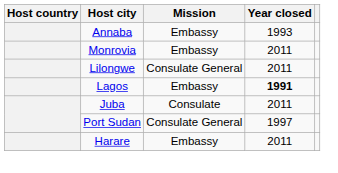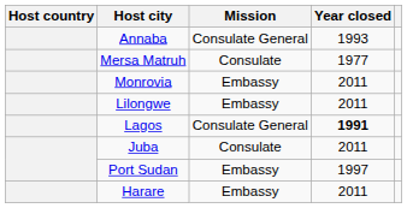 <table class="wikitable plainrowheaders" style="text-align:center">
 <tr>
 <th scope="col">Host country</th>
 <th scope="col">Host city</th>
 <th scope="col">Mission</th>
 <th scope="col">Year closed</th>
 <th scope="col"></th>
 </tr>
 <tr>
 <th scope="row"></th>
 <td><a href='#'>Annaba</a></td>
-<td>Embassy</td>
+<td>Consulate General</td>
 <td>1993</td>
+<td></td>
+</tr>
+<tr>
+<th scope="row"></th>
+<td><a href='#'>Mersa Matruh</a></td>
+<td>Consulate</td>
+<td>1977</td>
 <td></td>
 </tr>
 <tr>
 <th scope="row"></th>
 <td><a href='#'>Monrovia</a></td>
 <td>Embassy</td>
 <td>2011</td>
 <td></td>
 </tr>
 <tr>
 <th scope="row"></th>
 <td><a href='#'>Lilongwe</a></td>
-<td>Consulate General</td>
+<td>Embassy</td>
 <td>2011</td>
 <td></td>
 </tr>
 <tr>
 <th scope="row"></th>
 <td><a href='#'>Lagos</a></td>
-<td>Embassy</td>
+<td>Consulate General</td>
 <td><strong>1991</strong></td>
 <td></td>
 </tr>
 <tr>
 <th scope="row" rowspan="2"></th>
 <td><a href='#'>Juba</a></td>
 <td>Consulate</td>
 <td>2011</td>
 <td></td>
 </tr>
 <tr>
 <td><a href='#'>Port Sudan</a></td>
-<td>Consulate General</td>
+<td>Embassy</td>
 <td>1997</td>
 <td></td>
 </tr>
 <tr>
 <th scope="row"></th>
 <td><a href='#'>Harare</a></td>
 <td>Embassy</td>
 <td>2011</td>
 <td></td>
 </tr>
 </table>
